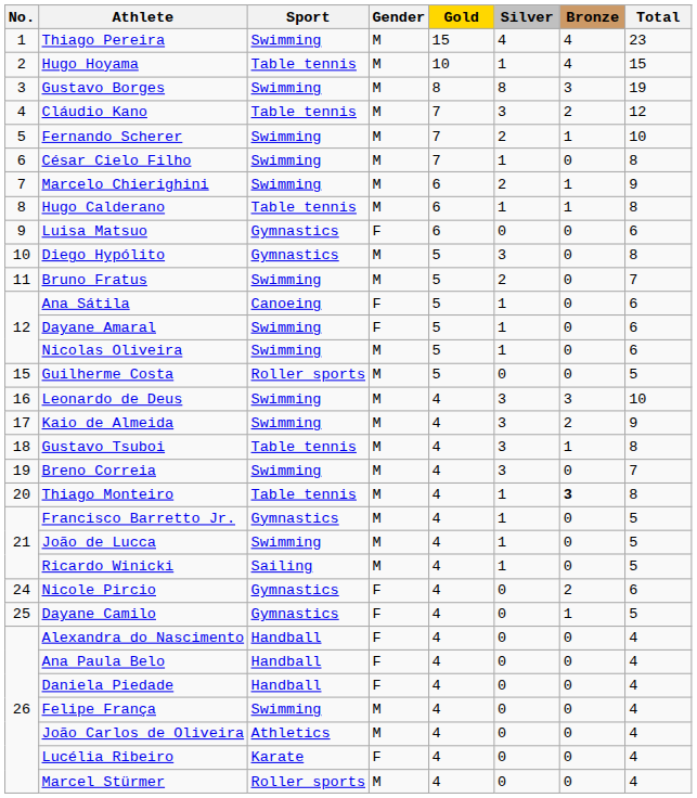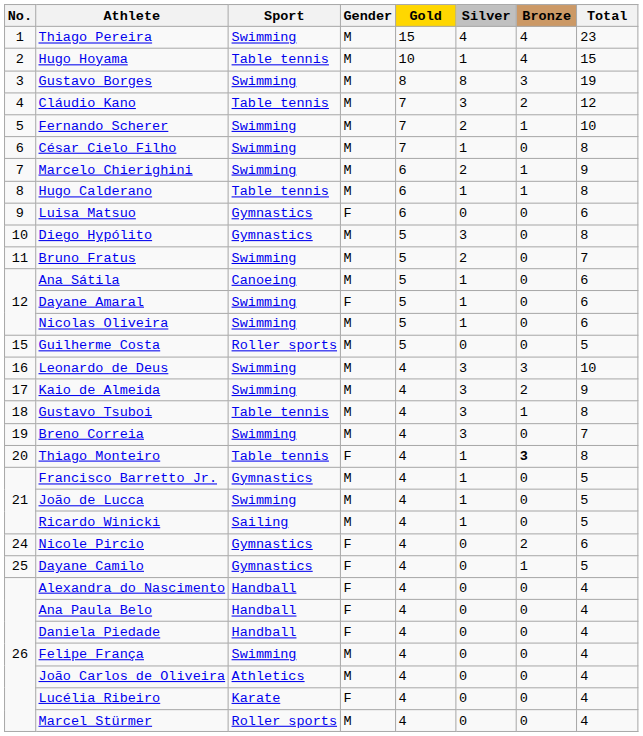 <table class="wikitable sortable">
 <tr>
 <th>No.</th>
 <th>Athlete</th>
 <th>Sport</th>
 <th>Gender</th>
 <th style="background-color:gold; width:4.0em; font-weight:bold;">Gold</th>
 <th style="background-color:silver; width:4.0em; font-weight:bold;">Silver</th>
 <th style="background-color:#cc9966; width:4.0em; font-weight:bold;">Bronze</th>
 <th style="width:4.0em;">Total</th>
 </tr>
 <tr>
 <td align=center>1</td>
 <td><a href='#'>Thiago Pereira</a></td>
 <td> <a href='#'>Swimming</a></td>
 <td>M</td>
 <td>15</td>
 <td>4</td>
 <td>4</td>
 <td>23</td>
 </tr>
 <tr>
 <td align=center>2</td>
 <td><a href='#'>Hugo Hoyama</a></td>
 <td> <a href='#'>Table tennis</a></td>
 <td>M</td>
 <td>10</td>
 <td>1</td>
 <td>4</td>
 <td>15</td>
 </tr>
 <tr>
 <td align=center>3</td>
 <td><a href='#'>Gustavo Borges</a></td>
 <td> <a href='#'>Swimming</a></td>
 <td>M</td>
 <td>8</td>
 <td>8</td>
 <td>3</td>
 <td>19</td>
 </tr>
 <tr>
 <td align=center>4</td>
 <td><a href='#'>Cláudio Kano</a></td>
 <td> <a href='#'>Table tennis</a></td>
 <td>M</td>
 <td>7</td>
 <td>3</td>
 <td>2</td>
 <td>12</td>
 </tr>
 <tr>
 <td align=center>5</td>
 <td><a href='#'>Fernando Scherer</a></td>
 <td> <a href='#'>Swimming</a></td>
 <td>M</td>
 <td>7</td>
 <td>2</td>
 <td>1</td>
 <td>10</td>
 </tr>
 <tr>
 <td align=center>6</td>
 <td><a href='#'>César Cielo Filho</a></td>
 <td> <a href='#'>Swimming</a></td>
 <td>M</td>
 <td>7</td>
 <td>1</td>
 <td>0</td>
 <td>8</td>
 </tr>
 <tr>
 <td align=center>7</td>
 <td><a href='#'>Marcelo Chierighini</a></td>
 <td> <a href='#'>Swimming</a></td>
 <td>M</td>
 <td>6</td>
 <td>2</td>
 <td>1</td>
 <td>9</td>
 </tr>
 <tr>
 <td align=center>8</td>
 <td><a href='#'>Hugo Calderano</a></td>
 <td> <a href='#'>Table tennis</a></td>
 <td>M</td>
 <td>6</td>
 <td>1</td>
 <td>1</td>
 <td>8</td>
 </tr>
 <tr>
 <td align=center>9</td>
 <td><a href='#'>Luisa Matsuo</a></td>
 <td> <a href='#'>Gymnastics</a></td>
 <td>F</td>
 <td>6</td>
 <td>0</td>
 <td>0</td>
 <td>6</td>
 </tr>
 <tr>
 <td align=center>10</td>
 <td><a href='#'>Diego Hypólito</a></td>
 <td> <a href='#'>Gymnastics</a></td>
 <td>M</td>
 <td>5</td>
 <td>3</td>
 <td>0</td>
 <td>8</td>
 </tr>
 <tr>
 <td align=center>11</td>
 <td><a href='#'>Bruno Fratus</a></td>
 <td> <a href='#'>Swimming</a></td>
 <td>M</td>
 <td>5</td>
 <td>2</td>
 <td>0</td>
 <td>7</td>
 </tr>
 <tr>
 <td align=center rowspan=3>12</td>
 <td><a href='#'>Ana Sátila</a></td>
 <td> <a href='#'>Canoeing</a></td>
-<td>F</td>
+<td>M</td>
 <td>5</td>
 <td>1</td>
 <td>0</td>
 <td>6</td>
 </tr>
 <tr>
 <td><a href='#'>Dayane Amaral</a></td>
 <td> <a href='#'>Swimming</a></td>
 <td>F</td>
 <td>5</td>
 <td>1</td>
 <td>0</td>
 <td>6</td>
 </tr>
 <tr>
 <td><a href='#'>Nicolas Oliveira</a></td>
 <td> <a href='#'>Swimming</a></td>
 <td>M</td>
 <td>5</td>
 <td>1</td>
 <td>0</td>
 <td>6</td>
 </tr>
 <tr>
 <td align=center>15</td>
 <td><a href='#'>Guilherme Costa</a></td>
 <td> <a href='#'>Roller sports</a></td>
 <td>M</td>
 <td>5</td>
 <td>0</td>
 <td>0</td>
 <td>5</td>
 </tr>
 <tr>
 <td align=center>16</td>
 <td><a href='#'>Leonardo de Deus</a></td>
 <td> <a href='#'>Swimming</a></td>
 <td>M</td>
 <td>4</td>
 <td>3</td>
 <td>3</td>
 <td>10</td>
 </tr>
 <tr>
 <td align=center>17</td>
 <td><a href='#'>Kaio de Almeida</a></td>
 <td> <a href='#'>Swimming</a></td>
 <td>M</td>
 <td>4</td>
 <td>3</td>
 <td>2</td>
 <td>9</td>
 </tr>
 <tr>
 <td align=center>18</td>
 <td><a href='#'>Gustavo Tsuboi</a></td>
 <td> <a href='#'>Table tennis</a></td>
 <td>M</td>
 <td>4</td>
 <td>3</td>
 <td>1</td>
 <td>8</td>
 </tr>
 <tr>
 <td align=center>19</td>
 <td><a href='#'>Breno Correia</a></td>
 <td> <a href='#'>Swimming</a></td>
 <td>M</td>
 <td>4</td>
 <td>3</td>
 <td>0</td>
 <td>7</td>
 </tr>
 <tr>
 <td align=center>20</td>
 <td><a href='#'>Thiago Monteiro</a></td>
 <td> <a href='#'>Table tennis</a></td>
-<td>M</td>
+<td>F</td>
 <td>4</td>
 <td>1</td>
 <td><strong>3</strong></td>
 <td>8</td>
 </tr>
 <tr>
 <td align=center rowspan=3>21</td>
 <td><a href='#'>Francisco Barretto Jr.</a></td>
 <td> <a href='#'>Gymnastics</a></td>
 <td>M</td>
 <td>4</td>
 <td>1</td>
 <td>0</td>
 <td>5</td>
 </tr>
 <tr>
 <td><a href='#'>João de Lucca</a></td>
 <td> <a href='#'>Swimming</a></td>
 <td>M</td>
 <td>4</td>
 <td>1</td>
 <td>0</td>
 <td>5</td>
 </tr>
 <tr>
 <td><a href='#'>Ricardo Winicki</a></td>
 <td> <a href='#'>Sailing</a></td>
 <td>M</td>
 <td>4</td>
 <td>1</td>
 <td>0</td>
 <td>5</td>
 </tr>
 <tr>
 <td align=center>24</td>
 <td><a href='#'>Nicole Pircio</a></td>
 <td> <a href='#'>Gymnastics</a></td>
 <td>F</td>
 <td>4</td>
 <td>0</td>
 <td>2</td>
 <td>6</td>
 </tr>
 <tr>
 <td align=center>25</td>
 <td><a href='#'>Dayane Camilo</a></td>
 <td> <a href='#'>Gymnastics</a></td>
 <td>F</td>
 <td>4</td>
 <td>0</td>
 <td>1</td>
 <td>5</td>
 </tr>
 <tr>
 <td align=center rowspan=7>26</td>
 <td><a href='#'>Alexandra do Nascimento</a></td>
 <td> <a href='#'>Handball</a></td>
 <td>F</td>
 <td>4</td>
 <td>0</td>
 <td>0</td>
 <td>4</td>
 </tr>
 <tr>
 <td><a href='#'>Ana Paula Belo</a></td>
 <td> <a href='#'>Handball</a></td>
 <td>F</td>
 <td>4</td>
 <td>0</td>
 <td>0</td>
 <td>4</td>
 </tr>
 <tr>
 <td><a href='#'>Daniela Piedade</a></td>
 <td> <a href='#'>Handball</a></td>
 <td>F</td>
 <td>4</td>
 <td>0</td>
 <td>0</td>
 <td>4</td>
 </tr>
 <tr>
 <td><a href='#'>Felipe França</a></td>
 <td> <a href='#'>Swimming</a></td>
 <td>M</td>
 <td>4</td>
 <td>0</td>
 <td>0</td>
 <td>4</td>
 </tr>
 <tr>
 <td><a href='#'>João Carlos de Oliveira</a></td>
 <td> <a href='#'>Athletics</a></td>
 <td>M</td>
 <td>4</td>
 <td>0</td>
 <td>0</td>
 <td>4</td>
 </tr>
 <tr>
 <td><a href='#'>Lucélia Ribeiro</a></td>
 <td> <a href='#'>Karate</a></td>
 <td>F</td>
 <td>4</td>
 <td>0</td>
 <td>0</td>
 <td>4</td>
 </tr>
 <tr>
 <td><a href='#'>Marcel Stürmer</a></td>
 <td> <a href='#'>Roller sports</a></td>
 <td>M</td>
 <td>4</td>
 <td>0</td>
 <td>0</td>
 <td>4</td>
 </tr>
 </table>
